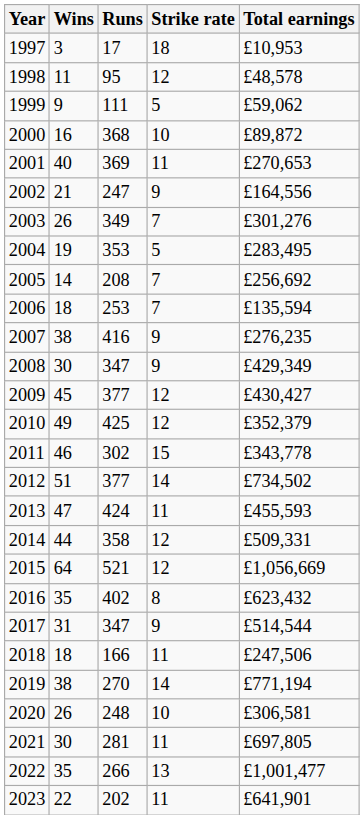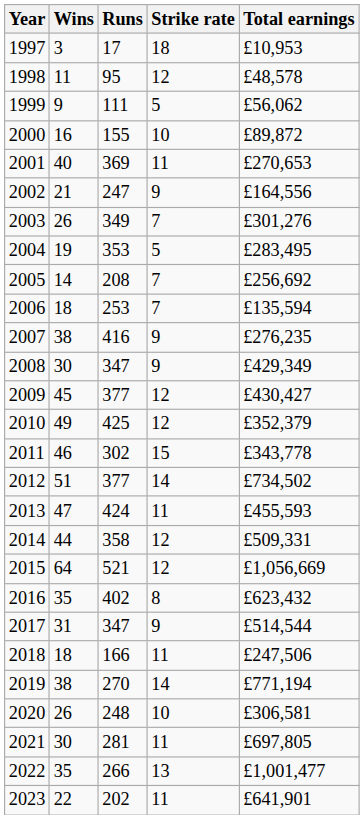 <table class="wikitable">
 <tr>
 <th>Year</th>
 <th>Wins</th>
 <th>Runs</th>
 <th>Strike rate</th>
 <th>Total earnings</th>
 </tr>
 <tr>
 <td>1997</td>
 <td>3</td>
 <td>17</td>
 <td>18</td>
 <td>£10,953</td>
 </tr>
 <tr>
 <td>1998</td>
 <td>11</td>
 <td>95</td>
 <td>12</td>
 <td>£48,578</td>
 </tr>
 <tr>
 <td>1999</td>
 <td>9</td>
 <td>111</td>
 <td>5</td>
-<td>£59,062</td>
+<td>£56,062</td>
 </tr>
 <tr>
 <td>2000</td>
 <td>16</td>
-<td>368</td>
+<td>155</td>
 <td>10</td>
 <td>£89,872</td>
 </tr>
 <tr>
 <td>2001</td>
 <td>40</td>
 <td>369</td>
 <td>11</td>
 <td>£270,653</td>
 </tr>
 <tr>
 <td>2002</td>
 <td>21</td>
 <td>247</td>
 <td>9</td>
 <td>£164,556</td>
 </tr>
 <tr>
 <td>2003</td>
 <td>26</td>
 <td>349</td>
 <td>7</td>
 <td>£301,276</td>
 </tr>
 <tr>
 <td>2004</td>
 <td>19</td>
 <td>353</td>
 <td>5</td>
 <td>£283,495</td>
 </tr>
 <tr>
 <td>2005</td>
 <td>14</td>
 <td>208</td>
 <td>7</td>
 <td>£256,692</td>
 </tr>
 <tr>
 <td>2006</td>
 <td>18</td>
 <td>253</td>
 <td>7</td>
 <td>£135,594</td>
 </tr>
 <tr>
 <td>2007</td>
 <td>38</td>
 <td>416</td>
 <td>9</td>
 <td>£276,235</td>
 </tr>
 <tr>
 <td>2008</td>
 <td>30</td>
 <td>347</td>
 <td>9</td>
 <td>£429,349</td>
 </tr>
 <tr>
 <td>2009</td>
 <td>45</td>
 <td>377</td>
 <td>12</td>
 <td>£430,427</td>
 </tr>
 <tr>
 <td>2010</td>
 <td>49</td>
 <td>425</td>
 <td>12</td>
 <td>£352,379</td>
 </tr>
 <tr>
 <td>2011</td>
 <td>46</td>
 <td>302</td>
 <td>15</td>
 <td>£343,778</td>
 </tr>
 <tr>
 <td>2012</td>
 <td>51</td>
 <td>377</td>
 <td>14</td>
 <td>£734,502</td>
 </tr>
 <tr>
 <td>2013</td>
 <td>47</td>
 <td>424</td>
 <td>11</td>
 <td>£455,593</td>
 </tr>
 <tr>
 <td>2014</td>
 <td>44</td>
 <td>358</td>
 <td>12</td>
 <td>£509,331</td>
 </tr>
 <tr>
 <td>2015</td>
 <td>64</td>
 <td>521</td>
 <td>12</td>
 <td>£1,056,669</td>
 </tr>
 <tr>
 <td>2016</td>
 <td>35</td>
 <td>402</td>
 <td>8</td>
 <td>£623,432</td>
 </tr>
 <tr>
 <td>2017</td>
 <td>31</td>
 <td>347</td>
 <td>9</td>
 <td>£514,544</td>
 </tr>
 <tr>
 <td>2018</td>
 <td>18</td>
 <td>166</td>
 <td>11</td>
 <td>£247,506</td>
 </tr>
 <tr>
 <td>2019</td>
 <td>38</td>
 <td>270</td>
 <td>14</td>
 <td>£771,194</td>
 </tr>
 <tr>
 <td>2020</td>
 <td>26</td>
 <td>248</td>
 <td>10</td>
 <td>£306,581</td>
 </tr>
 <tr>
 <td>2021</td>
 <td>30</td>
 <td>281</td>
 <td>11</td>
 <td>£697,805</td>
 </tr>
 <tr>
 <td>2022</td>
 <td>35</td>
 <td>266</td>
 <td>13</td>
 <td>£1,001,477</td>
 </tr>
 <tr>
 <td>2023</td>
 <td>22</td>
 <td>202</td>
 <td>11</td>
 <td>£641,901</td>
 </tr>
 </table>
